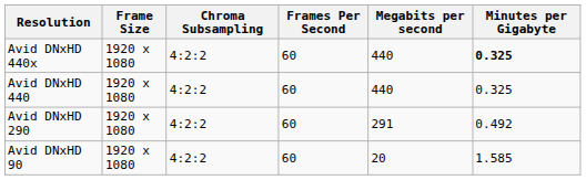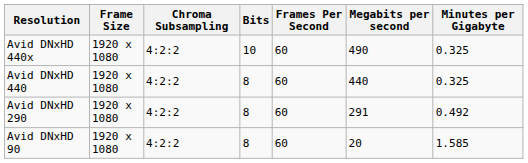 <table class="wikitable">
 <tr>
 <th>Resolution</th>
 <th>Frame Size</th>
 <th>Chroma Subsampling</th>
+<th>Bits</th>
 <th>Frames Per Second</th>
 <th>Megabits per second</th>
 <th>Minutes per Gigabyte</th>
 </tr>
 <tr>
 <td>Avid DNxHD 440x</td>
 <td>1920 x 1080</td>
 <td>4:2:2</td>
+<td>10</td>
 <td>60</td>
-<td>440</td>
-<td><strong>0.325</strong></td>
+<td>490</td>
+<td>0.325</td>
 </tr>
 <tr>
 <td>Avid DNxHD 440</td>
 <td>1920 x 1080</td>
 <td>4:2:2</td>
+<td>8</td>
 <td>60</td>
 <td>440</td>
 <td>0.325</td>
 </tr>
 <tr>
 <td>Avid DNxHD 290</td>
 <td>1920 x 1080</td>
 <td>4:2:2</td>
+<td>8</td>
 <td>60</td>
 <td>291</td>
 <td>0.492</td>
 </tr>
 <tr>
 <td>Avid DNxHD 90</td>
 <td>1920 x 1080</td>
 <td>4:2:2</td>
+<td>8</td>
 <td>60</td>
 <td>20</td>
 <td>1.585</td>
 </tr>
 </table>
